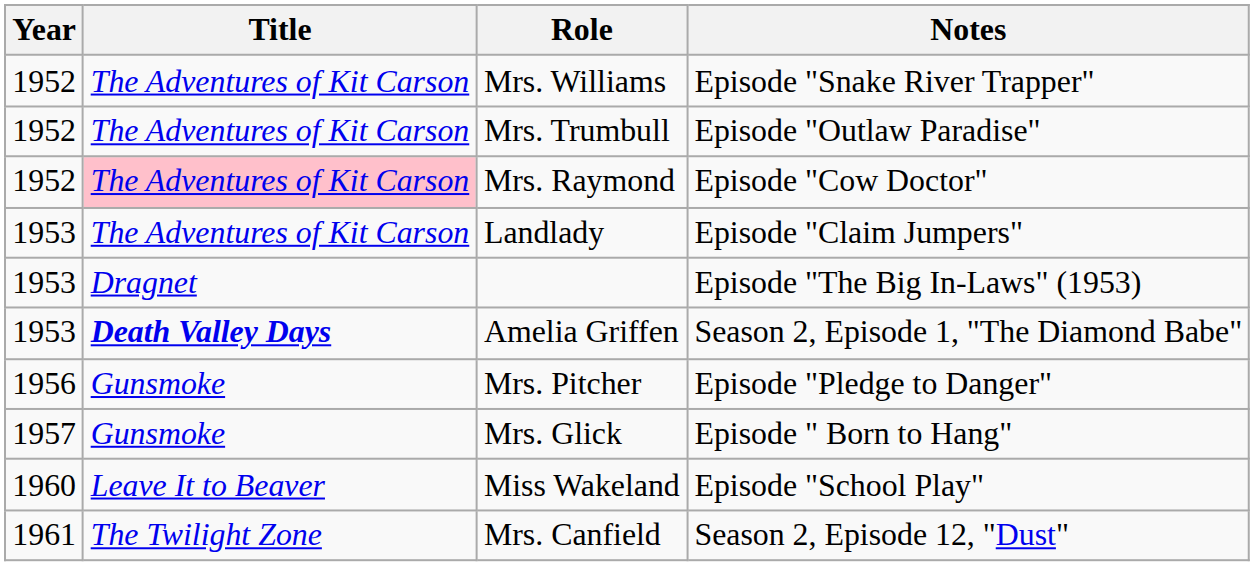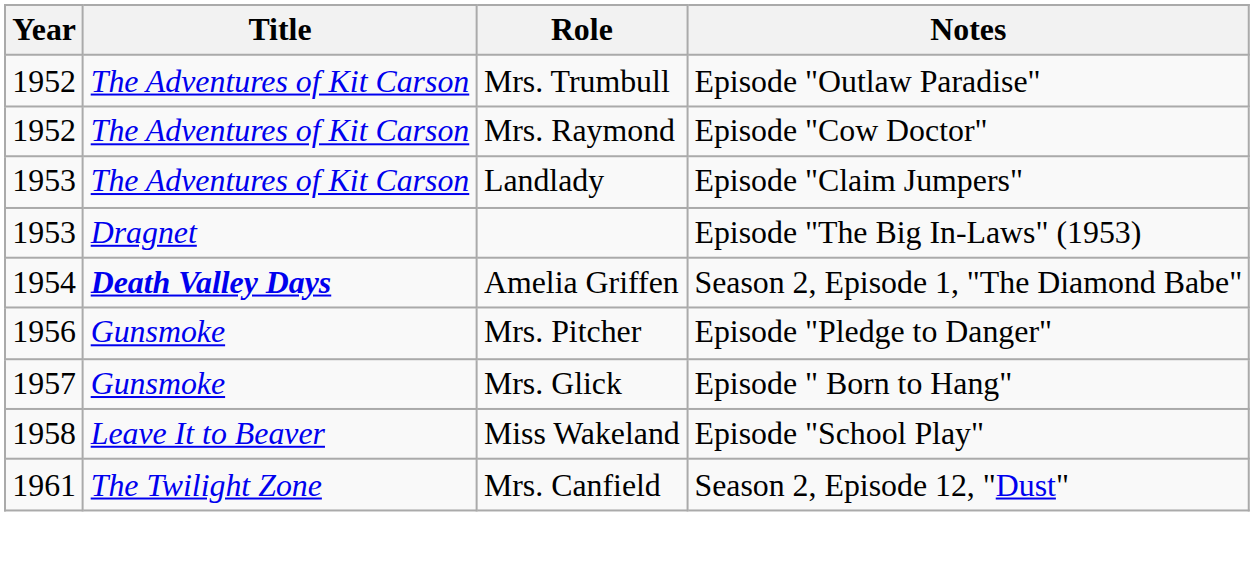 <table class="wikitable plainrowheaders sortable">
 <tr>
 <th scope="col">Year</th>
 <th scope="col">Title</th>
 <th scope="col">Role</th>
 <th scope="col" class="unsortable">Notes</th>
 </tr>
 <tr>
 <td>1952</td>
 <td><em><a href='#'>The Adventures of Kit Carson</a></em></td>
-<td>Mrs. Williams</td>
-<td>Episode "Snake River Trapper"</td>
-</tr>
-<tr>
-<td>1952</td>
-<td><em><a href='#'>The Adventures of Kit Carson</a></em></td>
 <td>Mrs. Trumbull</td>
 <td>Episode "Outlaw Paradise"</td>
 </tr>
 <tr>
 <td>1952</td>
-<td style="background: pink;"><em><a href='#'>The Adventures of Kit Carson</a></em></td>
+<td><em><a href='#'>The Adventures of Kit Carson</a></em></td>
 <td>Mrs. Raymond</td>
 <td>Episode "Cow Doctor"</td>
 </tr>
 <tr>
 <td>1953</td>
 <td><em><a href='#'>The Adventures of Kit Carson</a></em></td>
 <td>Landlady</td>
 <td>Episode "Claim Jumpers"</td>
 </tr>
 <tr>
 <td>1953</td>
 <td><em><a href='#'>Dragnet</a></em></td>
 <td></td>
 <td>Episode "The Big In-Laws" (1953)</td>
 </tr>
 <tr>
-<td>1953</td>
+<td>1954</td>
 <td><strong><em><a href='#'>Death Valley Days</a></em></strong></td>
 <td>Amelia Griffen</td>
 <td>Season 2, Episode 1, "The Diamond Babe"</td>
 </tr>
 <tr>
 <td>1956</td>
 <td><em><a href='#'>Gunsmoke</a></em></td>
 <td>Mrs. Pitcher</td>
 <td>Episode "Pledge to Danger"</td>
 </tr>
 <tr>
 <td>1957</td>
 <td><em><a href='#'>Gunsmoke</a></em></td>
 <td>Mrs. Glick</td>
 <td>Episode " Born to Hang"</td>
 </tr>
 <tr>
-<td>1960</td>
+<td>1958</td>
 <td><em><a href='#'>Leave It to Beaver </a></em></td>
 <td>Miss Wakeland</td>
 <td>Episode "School Play"</td>
 </tr>
 <tr>
 <td>1961</td>
 <td><em><a href='#'>The Twilight Zone</a></em></td>
 <td>Mrs. Canfield</td>
 <td>Season 2, Episode 12, "<a href='#'>Dust</a>"</td>
 </tr>
 </table>
